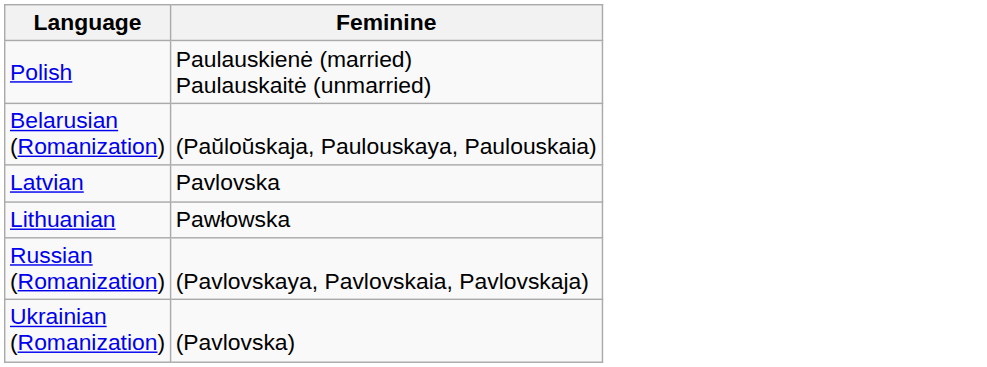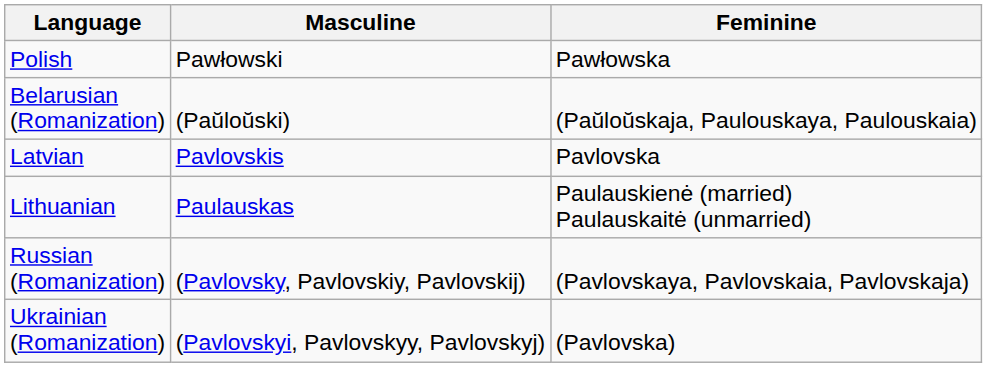 <table class="wikitable">
 <tr>
 <th>Language</th>
+<th>Masculine</th>
 <th>Feminine</th>
 </tr>
 <tr>
 <td><a href='#'>Polish</a></td>
-<td>Paulauskienė (married)<br> Paulauskaitė (unmarried)</td>
+<td>Pawłowski</td>
+<td>Pawłowska</td>
 </tr>
 <tr>
 <td><a href='#'>Belarusian</a> <br>(<a href='#'>Romanization</a>)</td>
+<td><br>(Paŭloŭski)</td>
 <td><br> (Paŭloŭskaja, Paulouskaya, Paulouskaia)</td>
 </tr>
 <tr>
 <td><a href='#'>Latvian</a></td>
+<td><a href='#'>Pavlovskis</a></td>
 <td>Pavlovska</td>
 </tr>
 <tr>
 <td><a href='#'>Lithuanian</a></td>
-<td>Pawłowska</td>
+<td><a href='#'>Paulauskas</a></td>
+<td>Paulauskienė (married)<br> Paulauskaitė (unmarried)</td>
 </tr>
 <tr>
 <td><a href='#'>Russian</a> <br>(<a href='#'>Romanization</a>)</td>
+<td><br> (<a href='#'>Pavlovsky</a>, Pavlovskiy, Pavlovskij)</td>
 <td><br> (Pavlovskaya, Pavlovskaia, Pavlovskaja)</td>
 </tr>
 <tr>
 <td><a href='#'>Ukrainian</a> <br>(<a href='#'>Romanization</a>)</td>
+<td><br> (<a href='#'>Pavlovskyi</a>, Pavlovskyy, Pavlovskyj)</td>
 <td><br> (Pavlovska)</td>
 </tr>
 </table>
